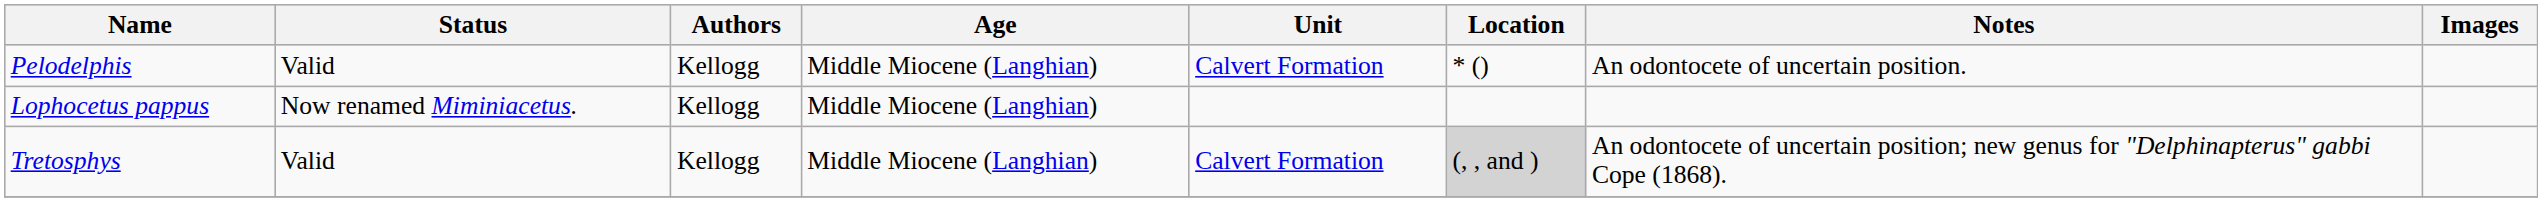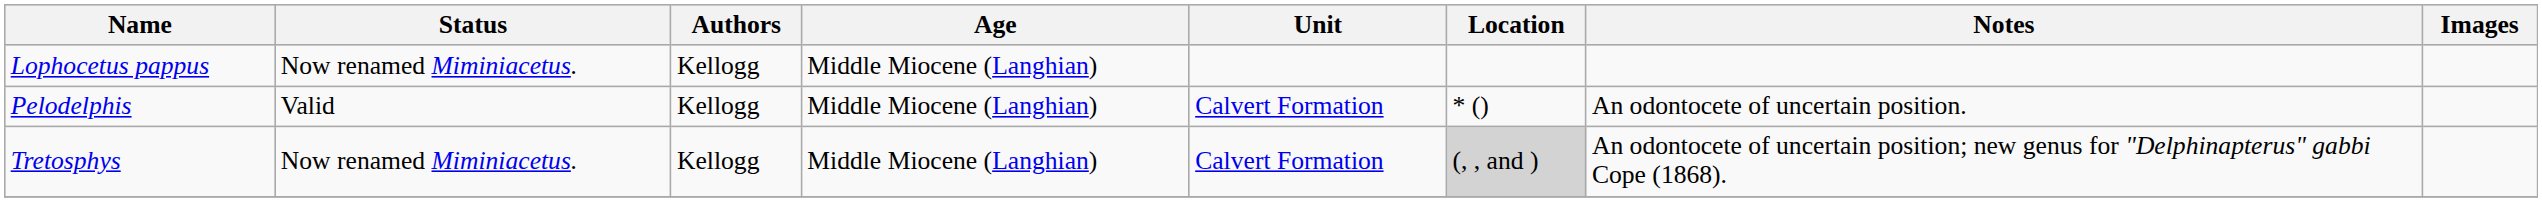 <table class="wikitable sortable" align="center" width="100%">
 <tr>
 <th>Name</th>
 <th>Status</th>
 <th>Authors</th>
 <th>Age</th>
 <th>Unit</th>
 <th>Location</th>
 <th width="33%" class="unsortable">Notes</th>
 <th class="unsortable">Images</th>
 </tr>
 <tr>
+<td><em><a href='#'>Lophocetus pappus</a></em></td>
+<td>Now renamed <em><a href='#'>Miminiacetus</a>.</em></td>
+<td>Kellogg</td>
+<td>Middle Miocene (<a href='#'>Langhian</a>)</td>
+<td></td>
+<td></td>
+<td></td>
+<td></td>
+</tr>
+<tr>
 <td><em><a href='#'>Pelodelphis</a></em></td>
 <td>Valid</td>
 <td>Kellogg</td>
 <td>Middle Miocene (<a href='#'>Langhian</a>)</td>
 <td><a href='#'>Calvert Formation</a></td>
 <td>*  ()</td>
 <td>An odontocete of uncertain position.</td>
 <td></td>
 </tr>
 <tr>
-<td><em><a href='#'>Lophocetus pappus</a></em></td>
+<td><em><a href='#'>Tretosphys</a></em></td>
 <td>Now renamed <em><a href='#'>Miminiacetus</a>.</em></td>
-<td>Kellogg</td>
-<td>Middle Miocene (<a href='#'>Langhian</a>)</td>
-<td></td>
-<td></td>
-<td></td>
-<td></td>
-</tr>
-<tr>
-<td><em><a href='#'>Tretosphys</a></em></td>
-<td>Valid</td>
 <td>Kellogg</td>
 <td>Middle Miocene (<a href='#'>Langhian</a>)</td>
 <td><a href='#'>Calvert Formation</a></td>
 <td style="background: lightgrey;">  (, ,  and )</td>
 <td>An odontocete of uncertain position; new genus for <em>"Delphinapterus" gabbi</em> Cope (1868).</td>
 <td></td>
 </tr>
 <tr>
 </tr>
 </table>
